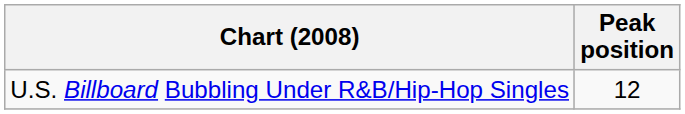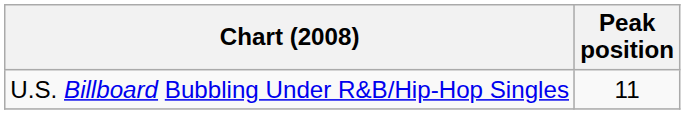 <table class="wikitable">
 <tr>
 <th align="left">Chart (2008)</th>
 <th align="left">Peak<br>position</th>
 </tr>
 <tr>
 <td align="left">U.S. <a href='#'><em>Billboard</em></a> <a href='#'>Bubbling Under R&B/Hip-Hop Singles</a></td>
-<td style="text-align:center;">12</td>
+<td style="text-align:center;">11</td>
 </tr>
 </table>
